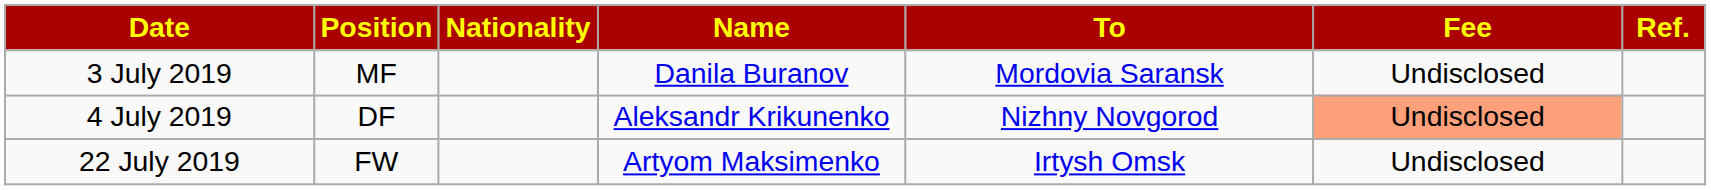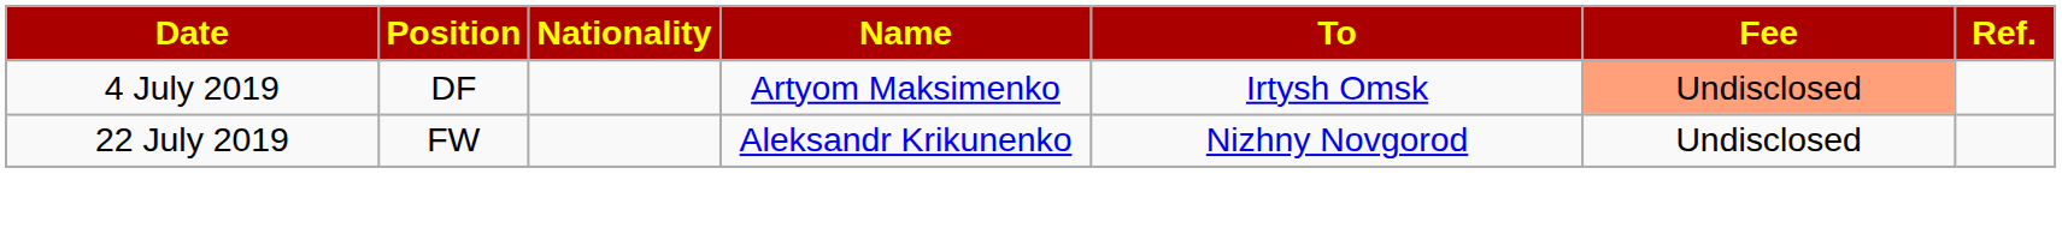 <table class="wikitable"  style="text-align:center; font-size:90%; ">
 <tr>
 <th style="background:#AA0000; color:yellow; width:150px;">Date</th>
 <th style="background:#AA0000; color:yellow; width:55px;">Position</th>
 <th style="background:#AA0000; color:yellow; width:55px;">Nationality</th>
 <th style="background:#AA0000; color:yellow; width:150px;">Name</th>
 <th style="background:#AA0000; color:yellow; width:200px;">To</th>
 <th style="background:#AA0000; color:yellow; width:150px;">Fee</th>
 <th style="background:#AA0000; color:yellow; width:35px;">Ref.</th>
 </tr>
 <tr>
-<td>3 July 2019</td>
-<td>MF</td>
-<td></td>
-<td><a href='#'>Danila Buranov</a></td>
-<td><a href='#'>Mordovia Saransk</a></td>
-<td>Undisclosed</td>
-<td></td>
-</tr>
-<tr>
 <td>4 July 2019</td>
 <td>DF</td>
 <td></td>
-<td><a href='#'>Aleksandr Krikunenko</a></td>
-<td><a href='#'>Nizhny Novgorod</a></td>
+<td><a href='#'>Artyom Maksimenko</a></td>
+<td><a href='#'>Irtysh Omsk</a></td>
 <td style="background: lightsalmon;">Undisclosed</td>
 <td></td>
 </tr>
 <tr>
 <td>22 July 2019</td>
 <td>FW</td>
 <td></td>
-<td><a href='#'>Artyom Maksimenko</a></td>
-<td><a href='#'>Irtysh Omsk</a></td>
+<td><a href='#'>Aleksandr Krikunenko</a></td>
+<td><a href='#'>Nizhny Novgorod</a></td>
 <td>Undisclosed</td>
 <td></td>
 </tr>
 </table>
